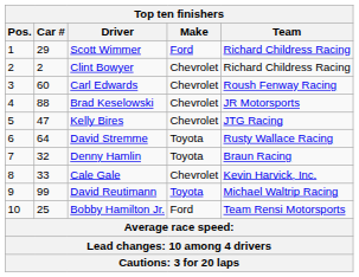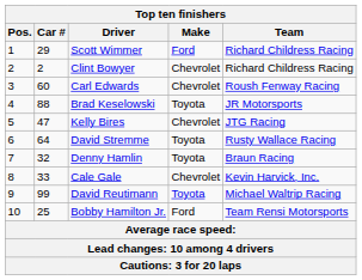 <table class="wikitable" style="font-size: 90%;">
 <tr>
 <th colspan=9>Top ten finishers</th>
 </tr>
 <tr>
 <th>Pos.</th>
 <th>Car #</th>
 <th>Driver</th>
 <th>Make</th>
 <th>Team</th>
 </tr>
 <tr>
 <td>1</td>
 <td>29</td>
 <td><a href='#'>Scott Wimmer</a></td>
 <td><a href='#'>Ford</a></td>
 <td><a href='#'>Richard Childress Racing</a></td>
 </tr>
 <tr>
 <td>2</td>
 <td>2</td>
 <td><a href='#'>Clint Bowyer</a></td>
 <td>Chevrolet</td>
 <td>Richard Childress Racing</td>
 </tr>
 <tr>
 <td>3</td>
 <td>60</td>
 <td><a href='#'>Carl Edwards</a></td>
 <td>Chevrolet</td>
 <td><a href='#'>Roush Fenway Racing</a></td>
 </tr>
 <tr>
 <td>4</td>
 <td>88</td>
 <td><a href='#'>Brad Keselowski</a></td>
-<td>Chevrolet</td>
+<td>Toyota</td>
 <td><a href='#'>JR Motorsports</a></td>
 </tr>
 <tr>
 <td>5</td>
 <td>47</td>
 <td><a href='#'>Kelly Bires</a></td>
 <td>Chevrolet</td>
 <td><a href='#'>JTG Racing</a></td>
 </tr>
 <tr>
 <td>6</td>
 <td>64</td>
 <td><a href='#'>David Stremme</a></td>
 <td>Toyota</td>
 <td><a href='#'>Rusty Wallace Racing</a></td>
 </tr>
 <tr>
 <td>7</td>
 <td>32</td>
 <td><a href='#'>Denny Hamlin</a></td>
 <td>Toyota</td>
 <td><a href='#'>Braun Racing</a></td>
 </tr>
 <tr>
 <td>8</td>
 <td>33</td>
 <td><a href='#'>Cale Gale</a></td>
 <td>Chevrolet</td>
 <td><a href='#'>Kevin Harvick, Inc.</a></td>
 </tr>
 <tr>
 <td>9</td>
 <td>99</td>
 <td><a href='#'>David Reutimann</a></td>
 <td><a href='#'>Toyota</a></td>
 <td><a href='#'>Michael Waltrip Racing</a></td>
 </tr>
 <tr>
 <td>10</td>
 <td>25</td>
 <td><a href='#'>Bobby Hamilton Jr.</a></td>
 <td>Ford</td>
 <td><a href='#'>Team Rensi Motorsports</a></td>
 </tr>
 <tr>
 <th colspan=9>Average race speed: </th>
 </tr>
 <tr>
 <th colspan=9>Lead changes: 10 among 4 drivers</th>
 </tr>
 <tr>
 <th colspan=9>Cautions: 3 for 20 laps</th>
 </tr>
 </table>
